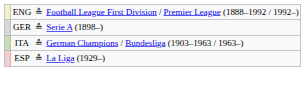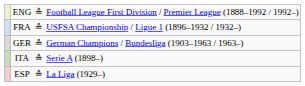 <table class="wikitable" style="text-align:center; margin-right:50px; font-size:85%">
 <tr>
 <td width="3px" bgcolor="#f2f2ce"></td>
 <td style="border-right-style:hidden;">ENG</td>
 <td style="border-right-style:hidden;">≙</td>
 <td style="text-align:left;"><a href='#'>Football League First Division</a> / <a href='#'>Premier League</a> (1888–1992 / 1992–)</td>
 </tr>
 <tr>
+<td width="3px" bgcolor="#cedff2"></td>
+<td style="border-right-style:hidden;">FRA</td>
+<td style="border-right-style:hidden;">≙</td>
+<td style="text-align:left;"><a href='#'>USFSA Championship</a> / <a href='#'>Ligue 1</a> (1896–1932 / 1932–)</td>
+</tr>
+<tr>
 <td width="3px" bgcolor="#D8D8D8"></td>
 <td style="border-right-style:hidden;">GER</td>
 <td style="border-right-style:hidden;">≙</td>
-<td style="text-align:left;"><a href='#'>Serie A</a> (1898–)</td>
+<td style="text-align:left;"><a href='#'>German Champions</a> / <a href='#'>Bundesliga</a> (1903–1963 / 1963–)</td>
 </tr>
 <tr>
 <td width="3px" bgcolor="#c7ddb5"></td>
 <td style="border-right-style:hidden;">ITA</td>
 <td style="border-right-style:hidden;">≙</td>
-<td style="text-align:left;"><a href='#'>German Champions</a> / <a href='#'>Bundesliga</a> (1903–1963 / 1963–)</td>
+<td style="text-align:left;"><a href='#'>Serie A</a> (1898–)</td>
 </tr>
 <tr>
 <td width="3px" bgcolor="#F6CECE"></td>
 <td style="border-right-style:hidden;">ESP</td>
 <td style="border-right-style:hidden;">≙</td>
 <td style="text-align:left;"><a href='#'>La Liga</a> (1929–)</td>
 </tr>
 </table>
